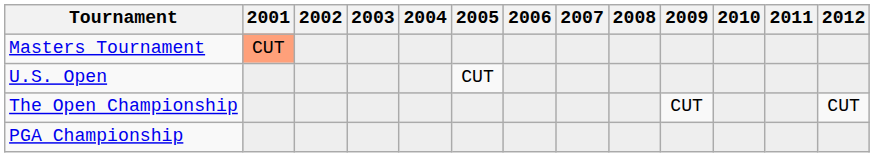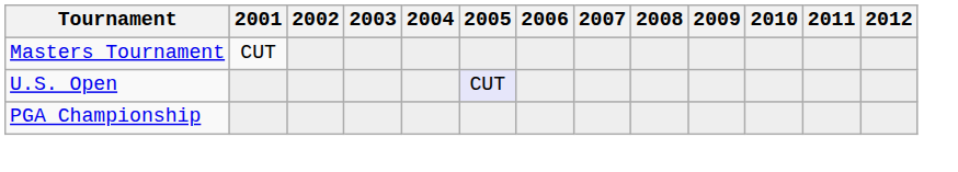 <table class="wikitable" style="font-size:95%;text-align:center;">
 <tr>
 <th>Tournament</th>
 <th>2001</th>
 <th>2002</th>
 <th>2003</th>
 <th>2004</th>
 <th>2005</th>
 <th>2006</th>
 <th>2007</th>
 <th>2008</th>
 <th>2009</th>
 <th>2010</th>
 <th>2011</th>
 <th>2012</th>
 </tr>
 <tr>
 <td align=left><a href='#'>Masters Tournament</a></td>
-<td style="background: lightsalmon;">CUT</td>
+<td>CUT</td>
 <td style="background:#eeeeee;"></td>
 <td style="background:#eeeeee;"></td>
 <td style="background:#eeeeee;"></td>
 <td style="background:#eeeeee;"></td>
 <td style="background:#eeeeee;"></td>
 <td style="background:#eeeeee;"></td>
 <td style="background:#eeeeee;"></td>
 <td style="background:#eeeeee;"></td>
 <td style="background:#eeeeee;"></td>
 <td style="background:#eeeeee;"></td>
 <td style="background:#eeeeee;"></td>
 </tr>
 <tr>
 <td align=left><a href='#'>U.S. Open</a></td>
 <td style="background:#eeeeee;"></td>
 <td style="background:#eeeeee;"></td>
 <td style="background:#eeeeee;"></td>
 <td style="background:#eeeeee;"></td>
-<td>CUT</td>
+<td style="background: lavender;">CUT</td>
 <td style="background:#eeeeee;"></td>
 <td style="background:#eeeeee;"></td>
 <td style="background:#eeeeee;"></td>
 <td style="background:#eeeeee;"></td>
 <td style="background:#eeeeee;"></td>
 <td style="background:#eeeeee;"></td>
 <td style="background:#eeeeee;"></td>
-</tr>
-<tr>
-<td align=left><a href='#'>The Open Championship</a></td>
-<td style="background:#eeeeee;"></td>
-<td style="background:#eeeeee;"></td>
-<td style="background:#eeeeee;"></td>
-<td style="background:#eeeeee;"></td>
-<td style="background:#eeeeee;"></td>
-<td style="background:#eeeeee;"></td>
-<td style="background:#eeeeee;"></td>
-<td style="background:#eeeeee;"></td>
-<td>CUT</td>
-<td style="background:#eeeeee;"></td>
-<td style="background:#eeeeee;"></td>
-<td>CUT</td>
 </tr>
 <tr>
 <td align=left><a href='#'>PGA Championship</a></td>
 <td style="background:#eeeeee;"></td>
 <td style="background:#eeeeee;"></td>
 <td style="background:#eeeeee;"></td>
 <td style="background:#eeeeee;"></td>
 <td style="background:#eeeeee;"></td>
 <td style="background:#eeeeee;"></td>
 <td style="background:#eeeeee;"></td>
 <td style="background:#eeeeee;"></td>
 <td style="background:#eeeeee;"></td>
 <td style="background:#eeeeee;"></td>
 <td style="background:#eeeeee;"></td>
 <td style="background:#eeeeee;"></td>
 </tr>
 </table>
